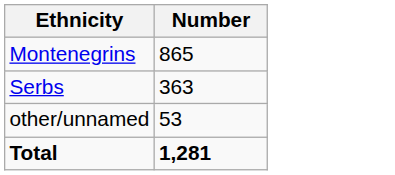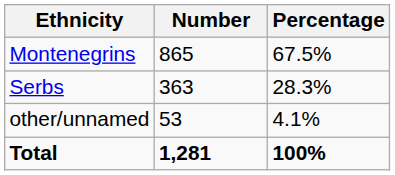 <table class="wikitable">
 <tr>
 <th width="100px">Ethnicity</th>
 <th width="80px">Number</th>
+<th width="80px">Percentage</th>
 </tr>
 <tr>
 <td><a href='#'>Montenegrins</a></td>
 <td>865</td>
+<td>67.5%</td>
 </tr>
 <tr>
 <td><a href='#'>Serbs</a></td>
 <td>363</td>
+<td>28.3%</td>
 </tr>
 <tr>
 <td>other/unnamed</td>
 <td>53</td>
+<td>4.1%</td>
 </tr>
 <tr>
 <td><strong>Total</strong></td>
 <td><strong>1,281</strong></td>
+<td><strong>100%</strong></td>
 </tr>
 </table>
